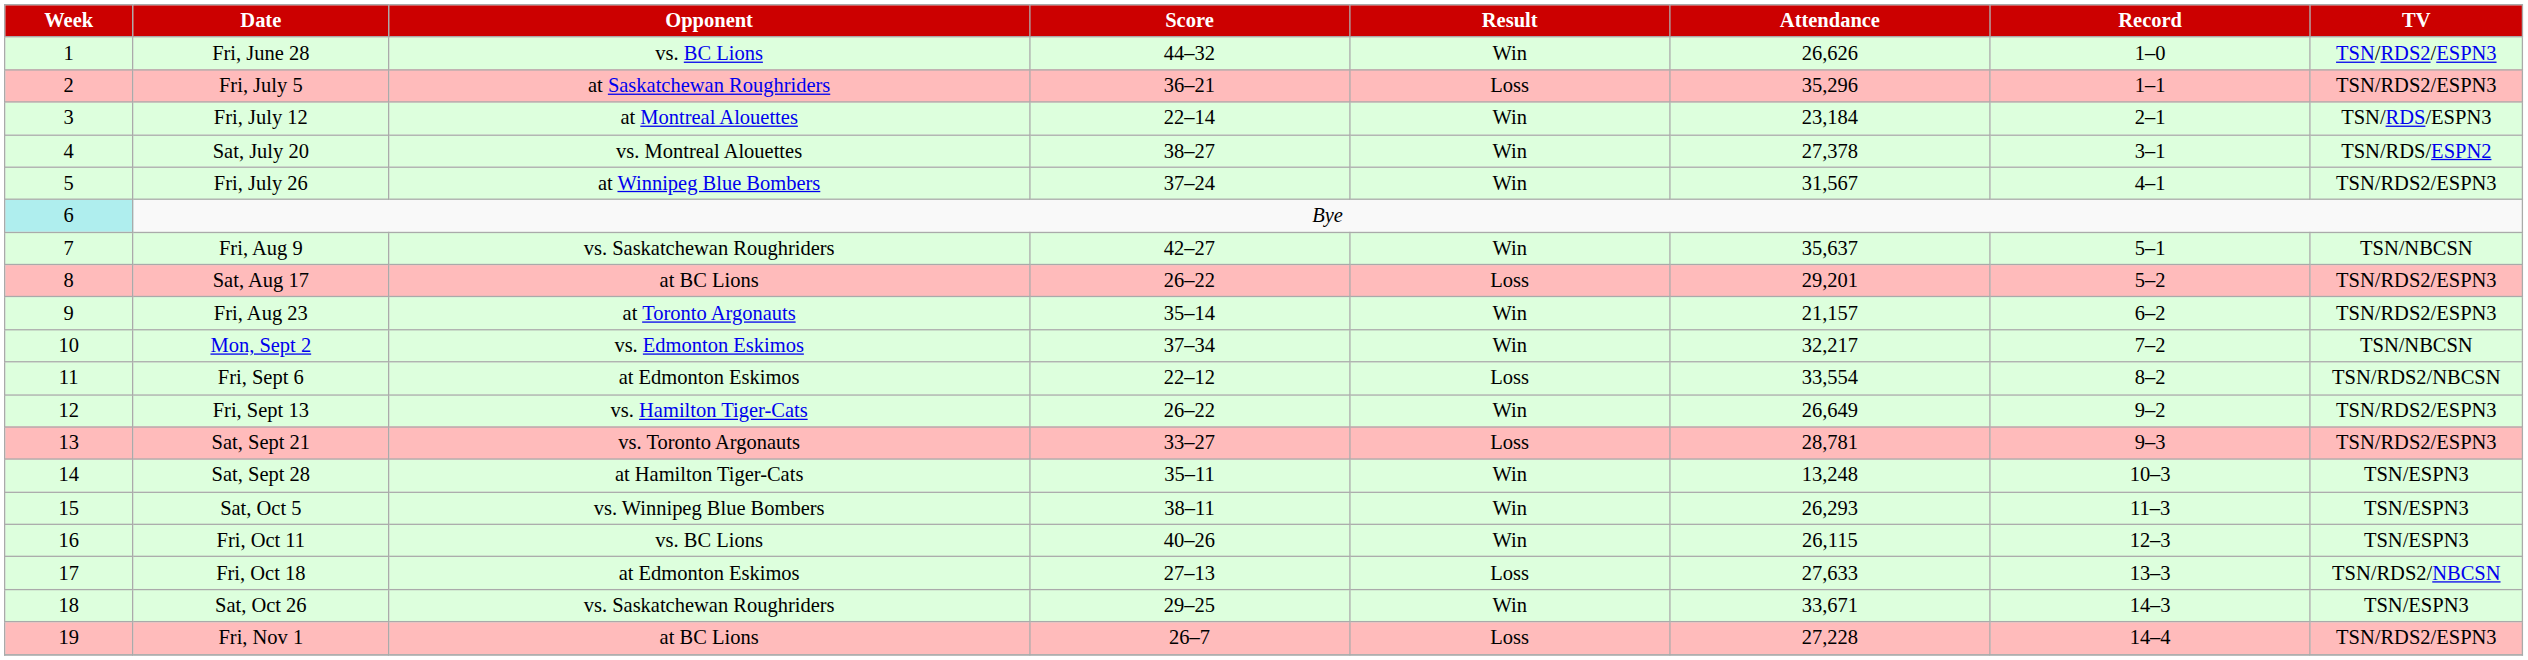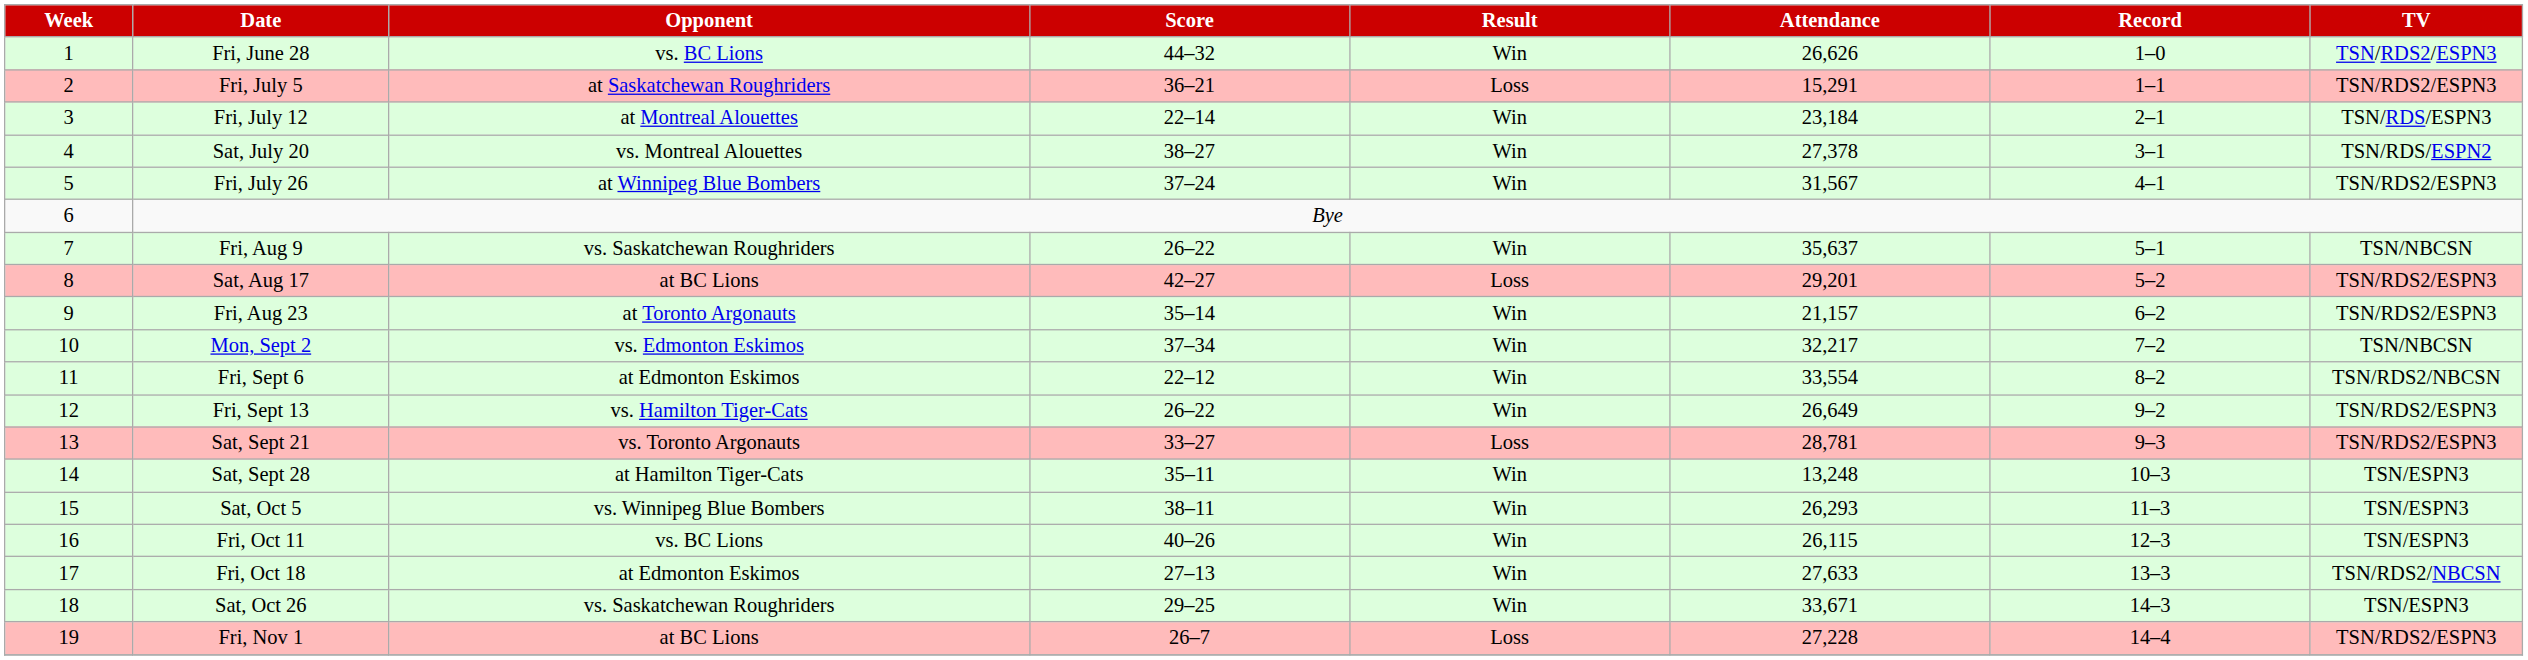 <table class="wikitable sortable">
 <tr>
 <th style="background:#cc0000;color:#FFFFFF;"  width="4%">Week</th>
 <th style="background:#cc0000;color:#FFFFFF;"  width="8%">Date</th>
 <th style="background:#cc0000;color:#FFFFFF;"  width="20%">Opponent</th>
 <th style="background:#cc0000;color:#FFFFFF;"  width="10%">Score</th>
 <th style="background:#cc0000;color:#FFFFFF;"  width="10%">Result</th>
 <th style="background:#cc0000;color:#FFFFFF;"  width="10%">Attendance</th>
 <th style="background:#cc0000;color:#FFFFFF;"  width="10%">Record</th>
 <th style="background:#cc0000;color:#FFFFFF;"  width="5%">TV</th>
 </tr>
 <tr align="center" bgcolor="#ddffdd">
 <td>1</td>
 <td>Fri, June 28</td>
 <td>vs. <a href='#'>BC Lions</a></td>
 <td>44–32</td>
 <td>Win</td>
 <td>26,626</td>
 <td>1–0</td>
 <td><a href='#'>TSN</a>/<a href='#'>RDS2</a>/<a href='#'>ESPN3</a></td>
 </tr>
 <tr align="center" bgcolor="#ffbbbb">
 <td>2</td>
 <td>Fri, July 5</td>
 <td>at <a href='#'>Saskatchewan Roughriders</a></td>
 <td>36–21</td>
 <td>Loss</td>
-<td>35,296</td>
+<td>15,291</td>
 <td>1–1</td>
 <td>TSN/RDS2/ESPN3</td>
 </tr>
 <tr align="center" bgcolor="#ddffdd">
 <td>3</td>
 <td>Fri, July 12</td>
 <td>at <a href='#'>Montreal Alouettes</a></td>
 <td>22–14</td>
 <td>Win</td>
 <td>23,184</td>
 <td>2–1</td>
 <td>TSN/<a href='#'>RDS</a>/ESPN3</td>
 </tr>
 <tr align="center" bgcolor="#ddffdd">
 <td>4</td>
 <td>Sat, July 20</td>
 <td>vs. Montreal Alouettes</td>
 <td>38–27</td>
 <td>Win</td>
 <td>27,378</td>
 <td>3–1</td>
 <td>TSN/RDS/<a href='#'>ESPN2</a></td>
 </tr>
 <tr align="center" bgcolor="#ddffdd">
 <td>5</td>
 <td>Fri, July 26</td>
 <td>at <a href='#'>Winnipeg Blue Bombers</a></td>
 <td>37–24</td>
 <td>Win</td>
 <td>31,567</td>
 <td>4–1</td>
 <td>TSN/RDS2/ESPN3</td>
 </tr>
 <tr align="center">
-<td style="background: paleturquoise;">6</td>
+<td>6</td>
 <td colspan="7"><em>Bye</em></td>
 </tr>
 <tr align="center" bgcolor="#ddffdd">
 <td>7</td>
 <td>Fri, Aug 9</td>
 <td>vs. Saskatchewan Roughriders</td>
-<td>42–27</td>
+<td>26–22</td>
 <td>Win</td>
 <td>35,637</td>
 <td>5–1</td>
 <td>TSN/NBCSN</td>
 </tr>
 <tr align="center" bgcolor="#ffbbbb">
 <td>8</td>
 <td>Sat, Aug 17</td>
 <td>at BC Lions</td>
-<td>26–22</td>
+<td>42–27</td>
 <td>Loss</td>
 <td>29,201</td>
 <td>5–2</td>
 <td>TSN/RDS2/ESPN3</td>
 </tr>
 <tr align="center" bgcolor="#ddffdd">
 <td>9</td>
 <td>Fri, Aug 23</td>
 <td>at <a href='#'>Toronto Argonauts</a></td>
 <td>35–14</td>
 <td>Win</td>
 <td>21,157</td>
 <td>6–2</td>
 <td>TSN/RDS2/ESPN3</td>
 </tr>
 <tr align="center" bgcolor="#ddffdd">
 <td>10</td>
 <td><a href='#'>Mon, Sept 2</a></td>
 <td>vs. <a href='#'>Edmonton Eskimos</a></td>
 <td>37–34</td>
 <td>Win</td>
 <td>32,217</td>
 <td>7–2</td>
 <td>TSN/NBCSN</td>
 </tr>
 <tr align="center" bgcolor="#ddffdd">
 <td>11</td>
 <td>Fri, Sept 6</td>
 <td>at Edmonton Eskimos</td>
 <td>22–12</td>
-<td>Loss</td>
+<td>Win</td>
 <td>33,554</td>
 <td>8–2</td>
 <td>TSN/RDS2/NBCSN</td>
 </tr>
 <tr align="center" bgcolor="#ddffdd">
 <td>12</td>
 <td>Fri, Sept 13</td>
 <td>vs. <a href='#'>Hamilton Tiger-Cats</a></td>
 <td>26–22</td>
 <td>Win</td>
 <td>26,649</td>
 <td>9–2</td>
 <td>TSN/RDS2/ESPN3</td>
 </tr>
 <tr align="center" bgcolor="#ffbbbb">
 <td>13</td>
 <td>Sat, Sept 21</td>
 <td>vs. Toronto Argonauts</td>
 <td>33–27</td>
 <td>Loss</td>
 <td>28,781</td>
 <td>9–3</td>
 <td>TSN/RDS2/ESPN3</td>
 </tr>
 <tr align="center" bgcolor="#ddffdd">
 <td>14</td>
 <td>Sat, Sept 28</td>
 <td>at Hamilton Tiger-Cats</td>
 <td>35–11</td>
 <td>Win</td>
 <td>13,248</td>
 <td>10–3</td>
 <td>TSN/ESPN3</td>
 </tr>
 <tr align="center" bgcolor="#ddffdd">
 <td>15</td>
 <td>Sat, Oct 5</td>
 <td>vs. Winnipeg Blue Bombers</td>
 <td>38–11</td>
 <td>Win</td>
 <td>26,293</td>
 <td>11–3</td>
 <td>TSN/ESPN3</td>
 </tr>
 <tr align="center" bgcolor="#ddffdd">
 <td>16</td>
 <td>Fri, Oct 11</td>
 <td>vs. BC Lions</td>
 <td>40–26</td>
 <td>Win</td>
 <td>26,115</td>
 <td>12–3</td>
 <td>TSN/ESPN3</td>
 </tr>
 <tr align="center" bgcolor="#ddffdd">
 <td>17</td>
 <td>Fri, Oct 18</td>
 <td>at Edmonton Eskimos</td>
 <td>27–13</td>
-<td>Loss</td>
+<td>Win</td>
 <td>27,633</td>
 <td>13–3</td>
 <td>TSN/RDS2/<a href='#'>NBCSN</a></td>
 </tr>
 <tr align="center" bgcolor="#ddffdd">
 <td>18</td>
 <td>Sat, Oct 26</td>
 <td>vs. Saskatchewan Roughriders</td>
 <td>29–25</td>
 <td>Win</td>
 <td>33,671</td>
 <td>14–3</td>
 <td>TSN/ESPN3</td>
 </tr>
 <tr align="center" bgcolor="#ffbbbb">
 <td>19</td>
 <td>Fri, Nov 1</td>
 <td>at BC Lions</td>
 <td>26–7</td>
 <td>Loss</td>
 <td>27,228</td>
 <td>14–4</td>
 <td>TSN/RDS2/ESPN3</td>
 </tr>
 <tr>
 </tr>
 </table>
